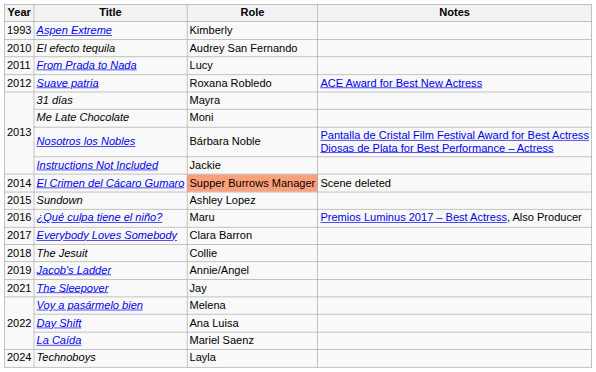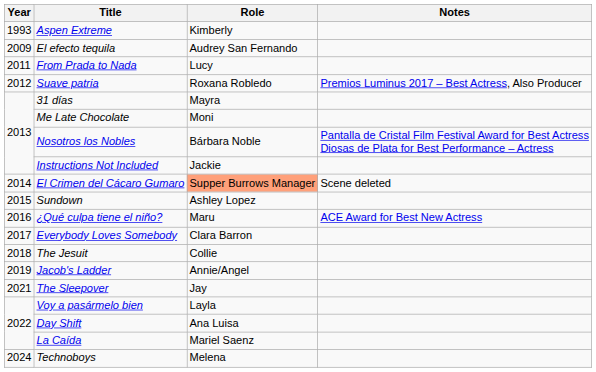 <table class="wikitable sortable">
 <tr>
 <th>Year</th>
 <th>Title</th>
 <th>Role</th>
 <th>Notes</th>
 </tr>
 <tr>
 <td>1993</td>
 <td><em><a href='#'>Aspen Extreme</a></em></td>
 <td>Kimberly</td>
 <td></td>
 </tr>
 <tr>
-<td>2010</td>
+<td>2009</td>
 <td><em>El efecto tequila</em></td>
 <td>Audrey San Fernando</td>
 <td></td>
 </tr>
 <tr>
 <td>2011</td>
 <td><em><a href='#'>From Prada to Nada</a></em></td>
 <td>Lucy</td>
 <td></td>
 </tr>
 <tr>
 <td>2012</td>
 <td><em><a href='#'>Suave patria</a></em></td>
 <td>Roxana Robledo</td>
-<td><a href='#'>ACE Award for Best New Actress</a></td>
+<td><a href='#'>Premios Luminus 2017 – Best Actress</a>, Also Producer</td>
 </tr>
 <tr>
 <td rowspan=4>2013</td>
 <td><em>31 días </em></td>
 <td>Mayra</td>
 <td></td>
 </tr>
 <tr>
 <td><em>Me Late Chocolate</em></td>
 <td>Moni</td>
 <td></td>
 </tr>
 <tr>
 <td><em><a href='#'>Nosotros los Nobles</a></em></td>
 <td>Bárbara Noble</td>
 <td><a href='#'>Pantalla de Cristal Film Festival Award for Best Actress</a><br><a href='#'>Diosas de Plata for Best Performance – Actress</a></td>
 </tr>
 <tr>
 <td><em><a href='#'>Instructions Not Included</a></em></td>
 <td>Jackie</td>
 <td></td>
 </tr>
 <tr>
 <td>2014</td>
 <td><em><a href='#'>El Crimen del Cácaro Gumaro</a></em></td>
 <td style="background: lightsalmon;">Supper Burrows Manager</td>
 <td>Scene deleted</td>
 </tr>
 <tr>
 <td>2015</td>
 <td><em>Sundown</em></td>
 <td>Ashley Lopez</td>
 <td></td>
 </tr>
 <tr>
 <td>2016</td>
 <td><em><a href='#'>¿Qué culpa tiene el niño?</a></em></td>
 <td>Maru</td>
-<td><a href='#'>Premios Luminus 2017 – Best Actress</a>, Also Producer</td>
+<td><a href='#'>ACE Award for Best New Actress</a></td>
 </tr>
 <tr>
 <td>2017</td>
 <td><em><a href='#'>Everybody Loves Somebody</a></em></td>
 <td>Clara Barron</td>
 <td></td>
 </tr>
 <tr>
 <td>2018</td>
 <td><em>The Jesuit</em></td>
 <td>Collie</td>
 <td></td>
 </tr>
 <tr>
 <td>2019</td>
 <td><em><a href='#'>Jacob's Ladder</a></em></td>
 <td>Annie/Angel</td>
 <td></td>
 </tr>
 <tr>
 <td>2021</td>
 <td><em><a href='#'>The Sleepover</a></em></td>
 <td>Jay</td>
 <td></td>
 </tr>
 <tr>
 <td rowspan="3">2022</td>
 <td><em><a href='#'>Voy a pasármelo bien</a></em></td>
-<td>Melena</td>
+<td>Layla</td>
 <td></td>
 </tr>
 <tr>
 <td><em><a href='#'>Day Shift</a></em></td>
 <td>Ana Luisa</td>
 <td></td>
 </tr>
 <tr>
 <td><em><a href='#'>La Caída</a></em></td>
 <td>Mariel Saenz</td>
 <td></td>
 </tr>
 <tr>
 <td>2024</td>
 <td><em>Technoboys</em></td>
-<td>Layla</td>
+<td>Melena</td>
 <td></td>
 </tr>
 </table>
